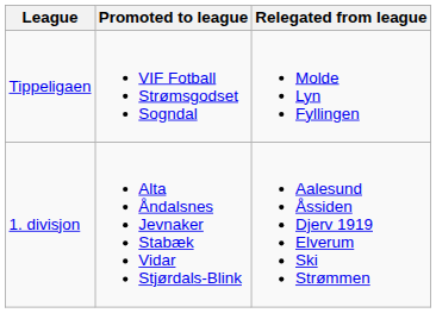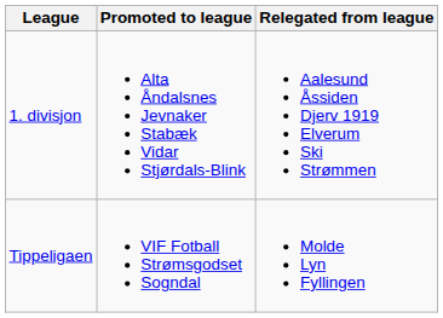 <table class="wikitable">
 <tr>
 <th>League</th>
 <th>Promoted to league</th>
 <th>Relegated from league</th>
 </tr>
 <tr>
+<td><a href='#'>1. divisjon</a></td>
+<td><br><ul><li><a href='#'>Alta</a></li><li><a href='#'>Åndalsnes</a></li><li><a href='#'>Jevnaker</a></li><li><a href='#'>Stabæk</a></li><li><a href='#'>Vidar</a></li><li><a href='#'>Stjørdals-Blink</a></li></ul></td>
+<td><br><ul><li><a href='#'>Aalesund</a></li><li><a href='#'>Åssiden</a></li><li><a href='#'>Djerv 1919</a></li><li><a href='#'>Elverum</a></li><li><a href='#'>Ski</a></li><li><a href='#'>Strømmen</a></li></ul></td>
+</tr>
+<tr>
 <td><a href='#'>Tippeligaen</a></td>
 <td><br><ul><li><a href='#'>VIF Fotball</a></li><li><a href='#'>Strømsgodset</a></li><li><a href='#'>Sogndal</a></li></ul></td>
 <td><br><ul><li><a href='#'>Molde</a></li><li><a href='#'>Lyn</a></li><li><a href='#'>Fyllingen</a></li></ul></td>
 </tr>
-<tr>
-<td><a href='#'>1. divisjon</a></td>
-<td><br><ul><li><a href='#'>Alta</a></li><li><a href='#'>Åndalsnes</a></li><li><a href='#'>Jevnaker</a></li><li><a href='#'>Stabæk</a></li><li><a href='#'>Vidar</a></li><li><a href='#'>Stjørdals-Blink</a></li></ul></td>
-<td><br><ul><li><a href='#'>Aalesund</a></li><li><a href='#'>Åssiden</a></li><li><a href='#'>Djerv 1919</a></li><li><a href='#'>Elverum</a></li><li><a href='#'>Ski</a></li><li><a href='#'>Strømmen</a></li></ul></td>
-</tr>
 </table>
